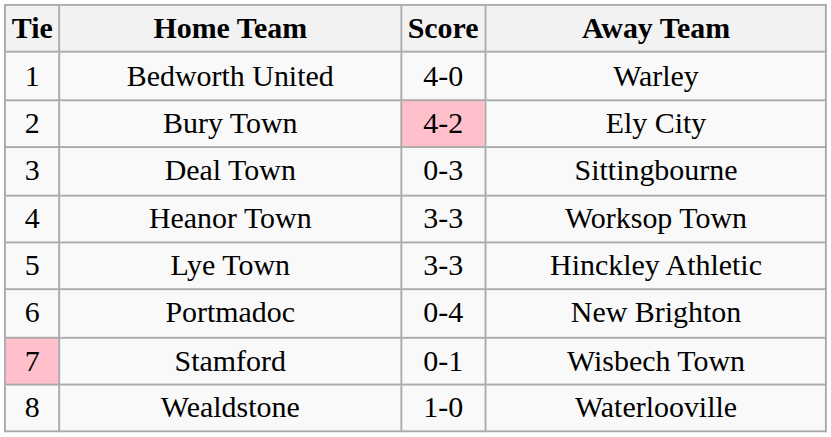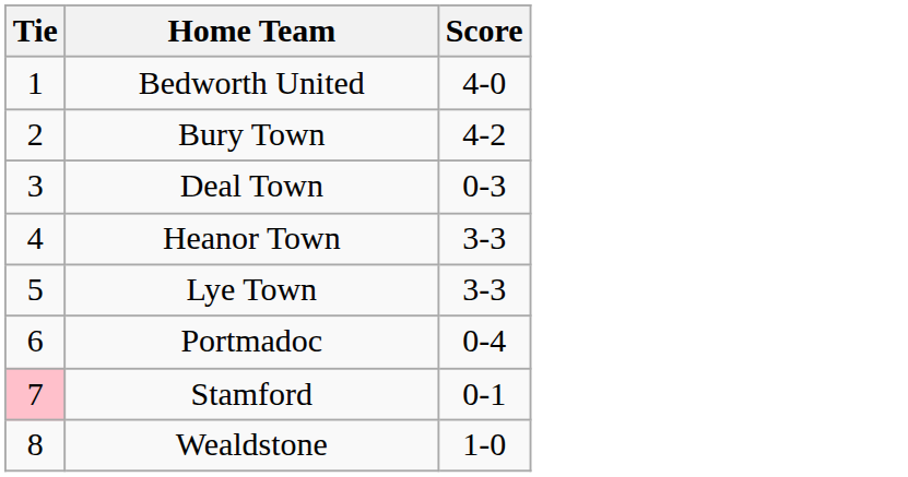 <table class="wikitable" style="text-align:center;">
 <tr>
 <th width=20>Tie</th>
 <th width=175>Home Team</th>
 <th width=20>Score</th>
-<th width=175>Away Team</th>
 </tr>
 <tr>
 <td>1</td>
 <td>Bedworth United</td>
 <td>4-0</td>
-<td>Warley</td>
 </tr>
 <tr>
 <td>2</td>
 <td>Bury Town</td>
-<td style="background: pink;">4-2</td>
-<td>Ely City</td>
+<td>4-2</td>
 </tr>
 <tr>
 <td>3</td>
 <td>Deal Town</td>
 <td>0-3</td>
-<td>Sittingbourne</td>
 </tr>
 <tr>
 <td>4</td>
 <td>Heanor Town</td>
 <td>3-3</td>
-<td>Worksop Town</td>
 </tr>
 <tr>
 <td>5</td>
 <td>Lye Town</td>
 <td>3-3</td>
-<td>Hinckley Athletic</td>
 </tr>
 <tr>
 <td>6</td>
 <td>Portmadoc</td>
 <td>0-4</td>
-<td>New Brighton</td>
 </tr>
 <tr>
 <td style="background: pink;">7</td>
 <td>Stamford</td>
 <td>0-1</td>
-<td>Wisbech Town</td>
 </tr>
 <tr>
 <td>8</td>
 <td>Wealdstone</td>
 <td>1-0</td>
-<td>Waterlooville</td>
 </tr>
 </table>
